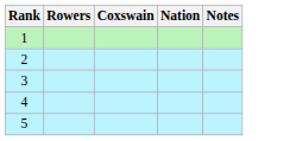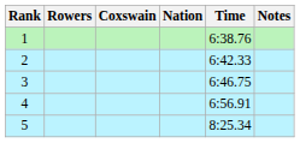 <table class="wikitable sortable" style=text-align:center>
 <tr>
 <th>Rank</th>
 <th>Rowers</th>
 <th>Coxswain</th>
 <th>Nation</th>
+<th>Time</th>
 <th>Notes</th>
 </tr>
 <tr bgcolor=bbf3bb>
 <td>1</td>
 <td align=left></td>
 <td align=left></td>
 <td align=left></td>
+<td>6:38.76</td>
 <td></td>
 </tr>
 <tr bgcolor=bbf3ff>
 <td>2</td>
 <td align=left></td>
 <td align=left></td>
 <td align=left></td>
+<td>6:42.33</td>
 <td></td>
 </tr>
 <tr bgcolor=bbf3ff>
 <td>3</td>
 <td align=left></td>
 <td align=left></td>
 <td align=left></td>
+<td>6:46.75</td>
 <td></td>
 </tr>
 <tr bgcolor=bbf3ff>
 <td>4</td>
 <td align=left></td>
 <td align=left></td>
 <td align=left></td>
+<td>6:56.91</td>
 <td></td>
 </tr>
 <tr bgcolor=bbf3ff>
 <td>5</td>
 <td align=left></td>
 <td align=left></td>
 <td align=left></td>
+<td>8:25.34</td>
 <td></td>
 </tr>
 </table>
